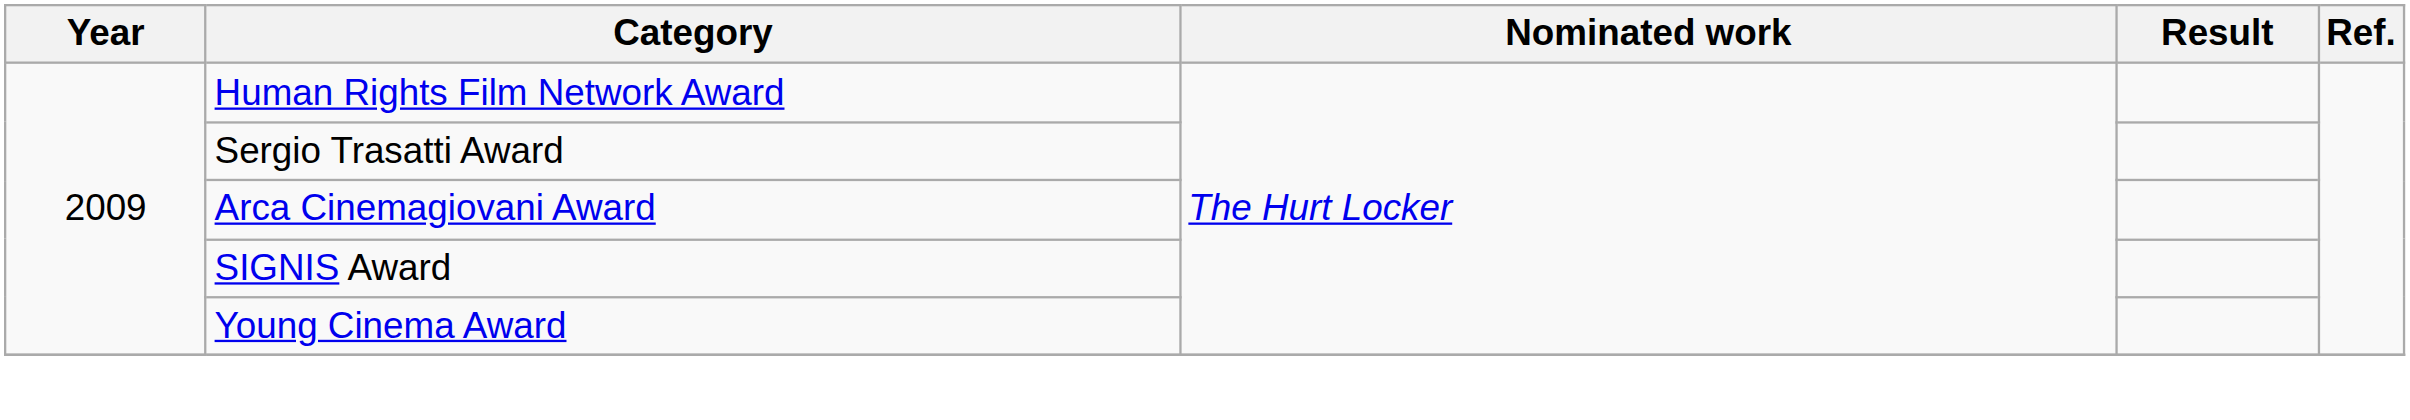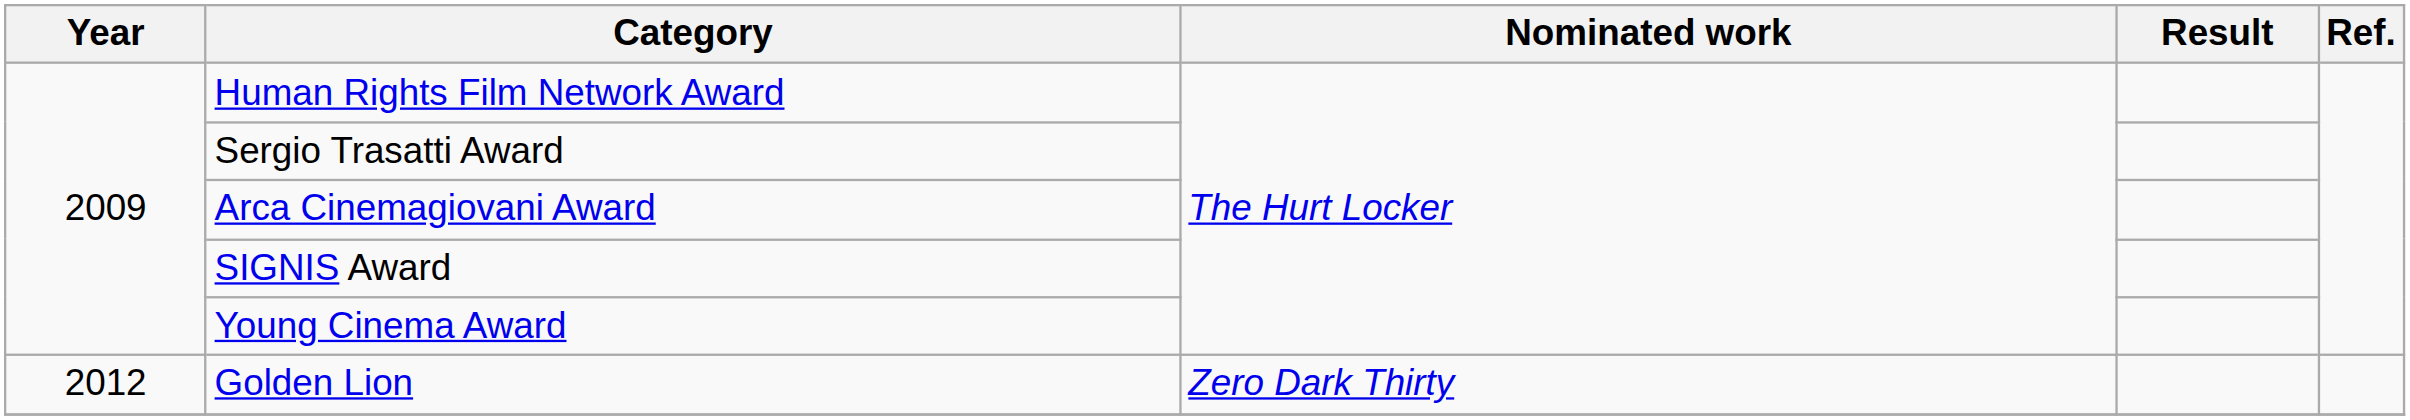 <table class=wikitable>
 <tr>
 <th scope="col" style="width:5em;">Year</th>
 <th scope="col" style="width:26em;">Category</th>
 <th scope="col" style="width:25em;">Nominated work</th>
 <th scope="col" style="width:5em;">Result</th>
 <th>Ref.</th>
 </tr>
 <tr>
 <td style="text-align:center;", rowspan=5>2009</td>
 <td><a href='#'>Human Rights Film Network Award</a></td>
 <td rowspan=5><em><a href='#'>The Hurt Locker</a></em></td>
 <td></td>
 <td rowspan=5></td>
 </tr>
 <tr>
 <td>Sergio Trasatti Award</td>
 <td></td>
 </tr>
 <tr>
 <td><a href='#'>Arca Cinemagiovani Award</a></td>
 <td></td>
 </tr>
 <tr>
 <td><a href='#'>SIGNIS</a> Award</td>
 <td></td>
 </tr>
 <tr>
 <td><a href='#'>Young Cinema Award</a></td>
 <td></td>
 </tr>
 <tr>
+<td style="text-align:center;">2012</td>
+<td><a href='#'>Golden Lion</a></td>
+<td><em><a href='#'>Zero Dark Thirty</a></em></td>
+<td></td>
+<td></td>
+</tr>
+<tr>
 </tr>
 </table>
